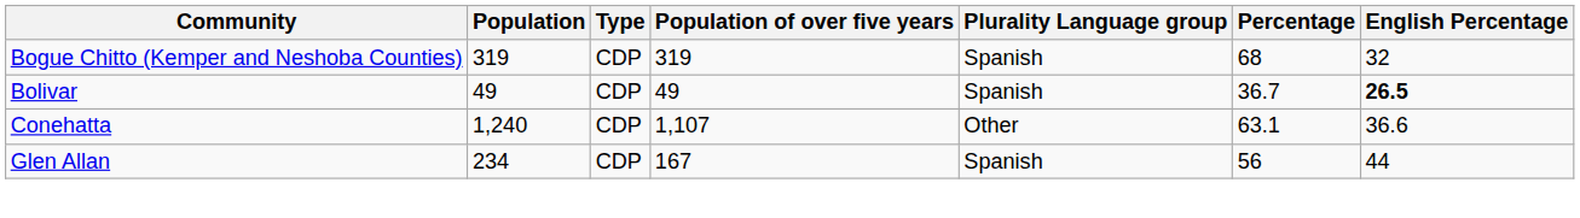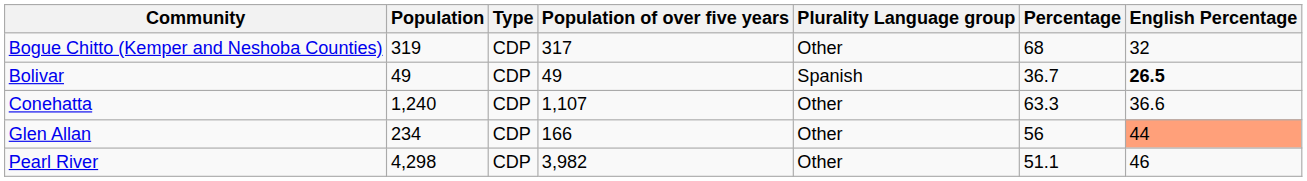 <table class="wikitable sortable">
 <tr>
 <th>Community</th>
 <th>Population</th>
 <th>Type</th>
 <th>Population of over five years</th>
 <th>Plurality Language group</th>
 <th>Percentage</th>
 <th>English Percentage</th>
 </tr>
 <tr>
 <td><a href='#'>Bogue Chitto (Kemper and Neshoba Counties)</a></td>
 <td>319</td>
 <td>CDP</td>
-<td>319</td>
-<td>Spanish</td>
+<td>317</td>
+<td>Other</td>
 <td>68</td>
 <td>32</td>
 </tr>
 <tr>
 <td><a href='#'>Bolivar</a></td>
 <td>49</td>
 <td>CDP</td>
 <td>49</td>
 <td>Spanish</td>
 <td>36.7</td>
 <td><strong>26.5</strong></td>
 </tr>
 <tr>
 <td><a href='#'>Conehatta</a></td>
 <td>1,240</td>
 <td>CDP</td>
 <td>1,107</td>
 <td>Other</td>
-<td>63.1</td>
+<td>63.3</td>
 <td>36.6</td>
 </tr>
 <tr>
 <td><a href='#'>Glen Allan</a></td>
 <td>234</td>
 <td>CDP</td>
-<td>167</td>
-<td>Spanish</td>
+<td>166</td>
+<td>Other</td>
 <td>56</td>
-<td>44</td>
+<td style="background: lightsalmon;">44</td>
+</tr>
+<tr>
+<td><a href='#'>Pearl River</a></td>
+<td>4,298</td>
+<td>CDP</td>
+<td>3,982</td>
+<td>Other</td>
+<td>51.1</td>
+<td>46</td>
 </tr>
 </table>
